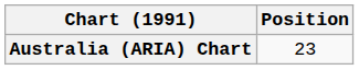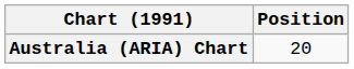 <table class="wikitable plainrowheaders" style="text-align:center">
 <tr>
 <th scope="col">Chart (1991)</th>
 <th scope="col">Position</th>
 </tr>
 <tr>
 <th scope="row">Australia (ARIA) Chart</th>
-<td>23</td>
+<td>20</td>
 </tr>
 </table>
